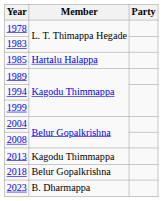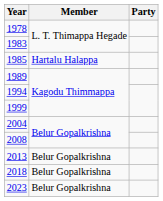 <table class="wikitable">
 <tr>
 <th>Year</th>
 <th>Member</th>
 <th colspan="2">Party</th>
 </tr>
 <tr>
 <td><a href='#'>1978</a></td>
 <td rowspan="2">L. T. Thimappa Hegade</td>
 <td></td>
 </tr>
 <tr>
 <td><a href='#'>1983</a></td>
 <td></td>
 </tr>
 <tr>
 <td><a href='#'>1985</a></td>
 <td><a href='#'>Hartalu Halappa</a></td>
 <td></td>
 </tr>
 <tr>
 <td><a href='#'>1989</a></td>
 <td rowspan="3"><a href='#'>Kagodu Thimmappa</a></td>
 <td></td>
 </tr>
 <tr>
 <td><a href='#'>1994</a></td>
 </tr>
 <tr>
 <td><a href='#'>1999</a></td>
 </tr>
 <tr>
 <td><a href='#'>2004</a></td>
 <td rowspan="2"><a href='#'>Belur Gopalkrishna</a></td>
 <td></td>
 </tr>
 <tr>
 <td><a href='#'>2008</a></td>
 </tr>
 <tr>
 <td><a href='#'>2013</a></td>
-<td>Kagodu Thimmappa</td>
+<td>Belur Gopalkrishna</td>
 <td></td>
 </tr>
 <tr>
 <td><a href='#'>2018</a></td>
 <td>Belur Gopalkrishna</td>
 <td></td>
 </tr>
 <tr>
 <td><a href='#'>2023</a></td>
-<td>B. Dharmappa</td>
+<td>Belur Gopalkrishna</td>
 <td></td>
 </tr>
 </table>
